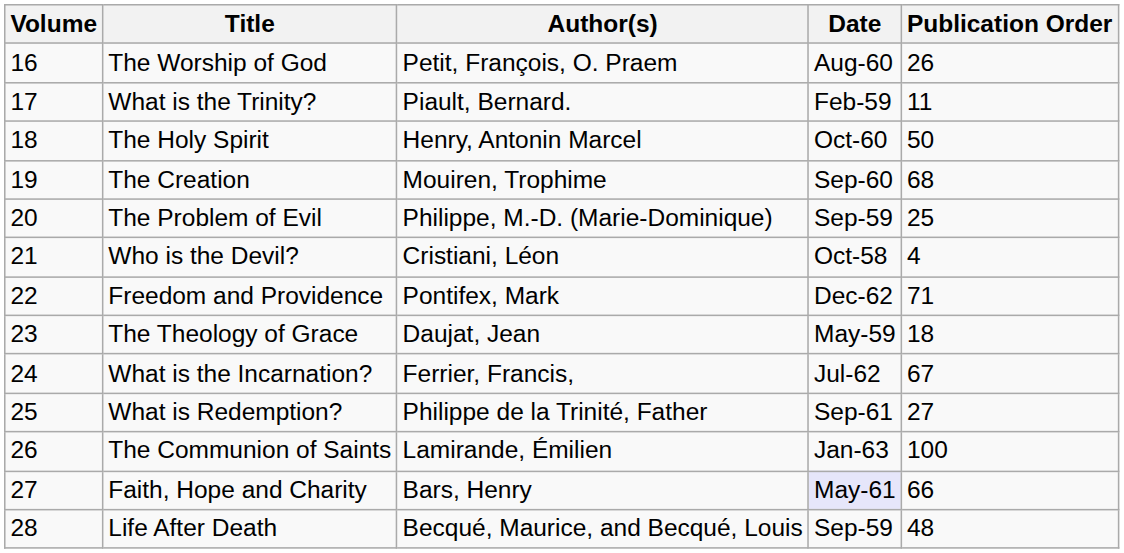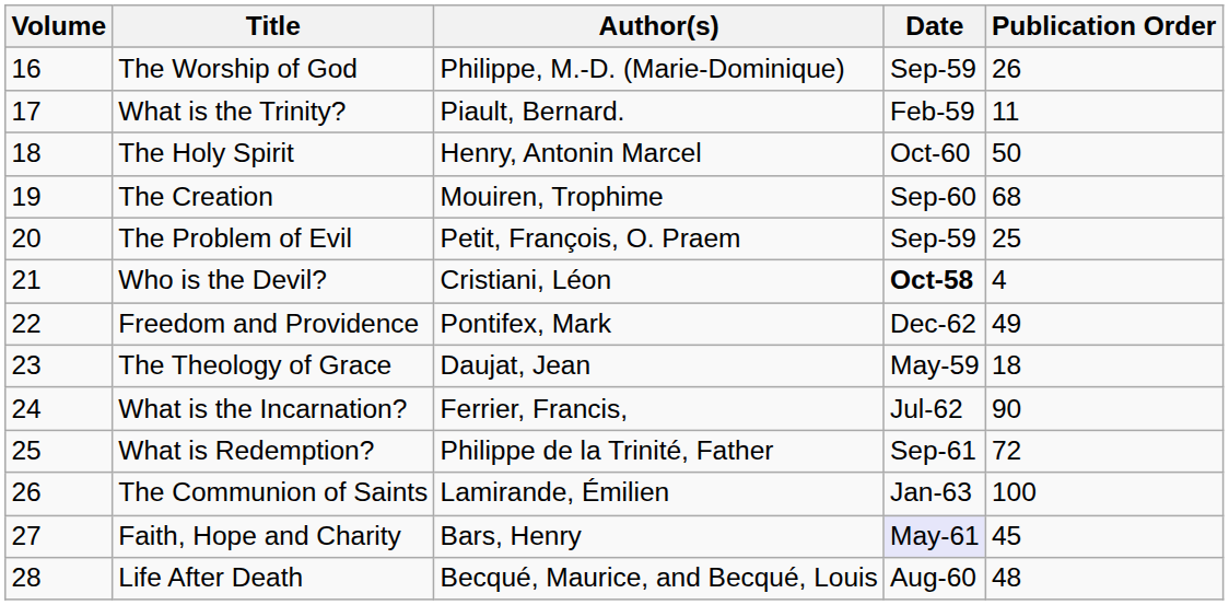 <table class="wikitable">
 <tr>
 <th>Volume</th>
 <th>Title</th>
 <th>Author(s)</th>
 <th>Date</th>
 <th>Publication Order</th>
 </tr>
 <tr>
 <td>16</td>
 <td>The Worship of God</td>
-<td>Petit, François, O. Praem</td>
-<td>Aug-60</td>
+<td>Philippe, M.-D. (Marie-Dominique)</td>
+<td>Sep-59</td>
 <td>26</td>
 </tr>
 <tr>
 <td>17</td>
 <td>What is the Trinity?</td>
 <td>Piault, Bernard.</td>
 <td>Feb-59</td>
 <td>11</td>
 </tr>
 <tr>
 <td>18</td>
 <td>The Holy Spirit</td>
 <td>Henry, Antonin Marcel</td>
 <td>Oct-60</td>
 <td>50</td>
 </tr>
 <tr>
 <td>19</td>
 <td>The Creation</td>
 <td>Mouiren, Trophime</td>
 <td>Sep-60</td>
 <td>68</td>
 </tr>
 <tr>
 <td>20</td>
 <td>The Problem of Evil</td>
-<td>Philippe, M.-D. (Marie-Dominique)</td>
+<td>Petit, François, O. Praem</td>
 <td>Sep-59</td>
 <td>25</td>
 </tr>
 <tr>
 <td>21</td>
 <td>Who is the Devil?</td>
 <td>Cristiani, Léon</td>
-<td>Oct-58</td>
+<td><strong>Oct-58</strong></td>
 <td>4</td>
 </tr>
 <tr>
 <td>22</td>
 <td>Freedom and Providence</td>
 <td>Pontifex, Mark</td>
 <td>Dec-62</td>
-<td>71</td>
+<td>49</td>
 </tr>
 <tr>
 <td>23</td>
 <td>The Theology of Grace</td>
 <td>Daujat, Jean</td>
 <td>May-59</td>
 <td>18</td>
 </tr>
 <tr>
 <td>24</td>
 <td>What is the Incarnation?</td>
 <td>Ferrier, Francis,</td>
 <td>Jul-62</td>
-<td>67</td>
+<td>90</td>
 </tr>
 <tr>
 <td>25</td>
 <td>What is Redemption?</td>
 <td>Philippe de la Trinité, Father</td>
 <td>Sep-61</td>
-<td>27</td>
+<td>72</td>
 </tr>
 <tr>
 <td>26</td>
 <td>The Communion of Saints</td>
 <td>Lamirande, Émilien</td>
 <td>Jan-63</td>
 <td>100</td>
 </tr>
 <tr>
 <td>27</td>
 <td>Faith, Hope and Charity</td>
 <td>Bars, Henry</td>
 <td style="background: lavender;">May-61</td>
-<td>66</td>
+<td>45</td>
 </tr>
 <tr>
 <td>28</td>
 <td>Life After Death</td>
 <td>Becqué, Maurice,  and Becqué, Louis</td>
-<td>Sep-59</td>
+<td>Aug-60</td>
 <td>48</td>
 </tr>
 </table>
